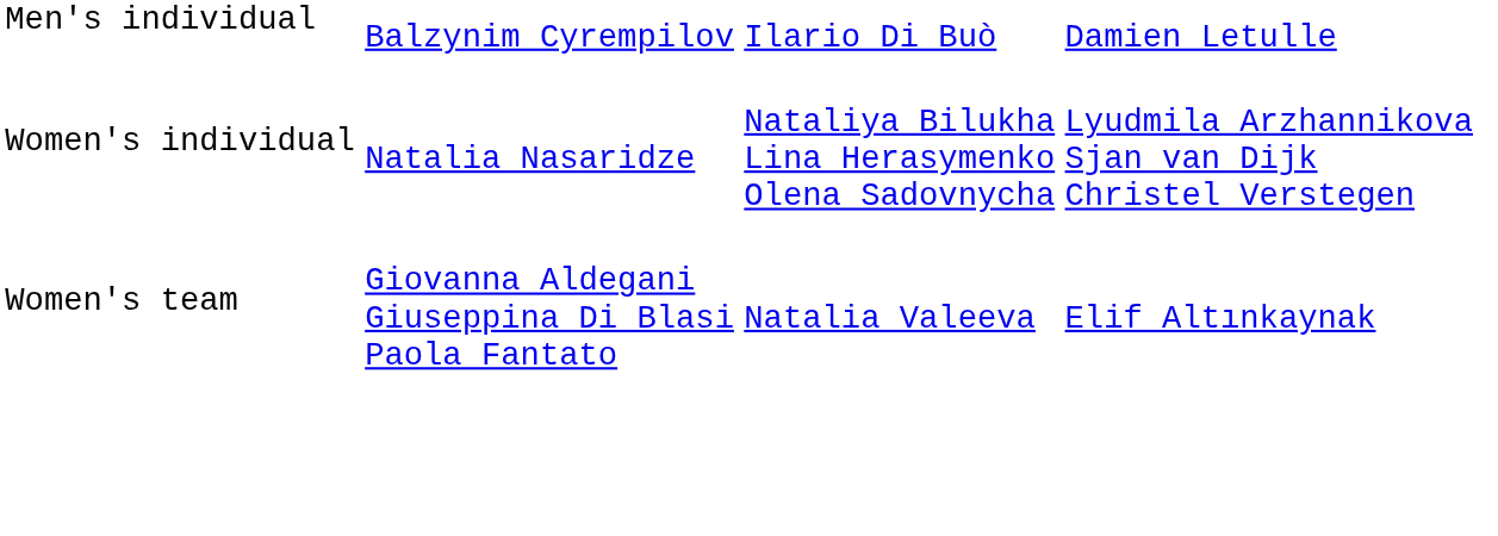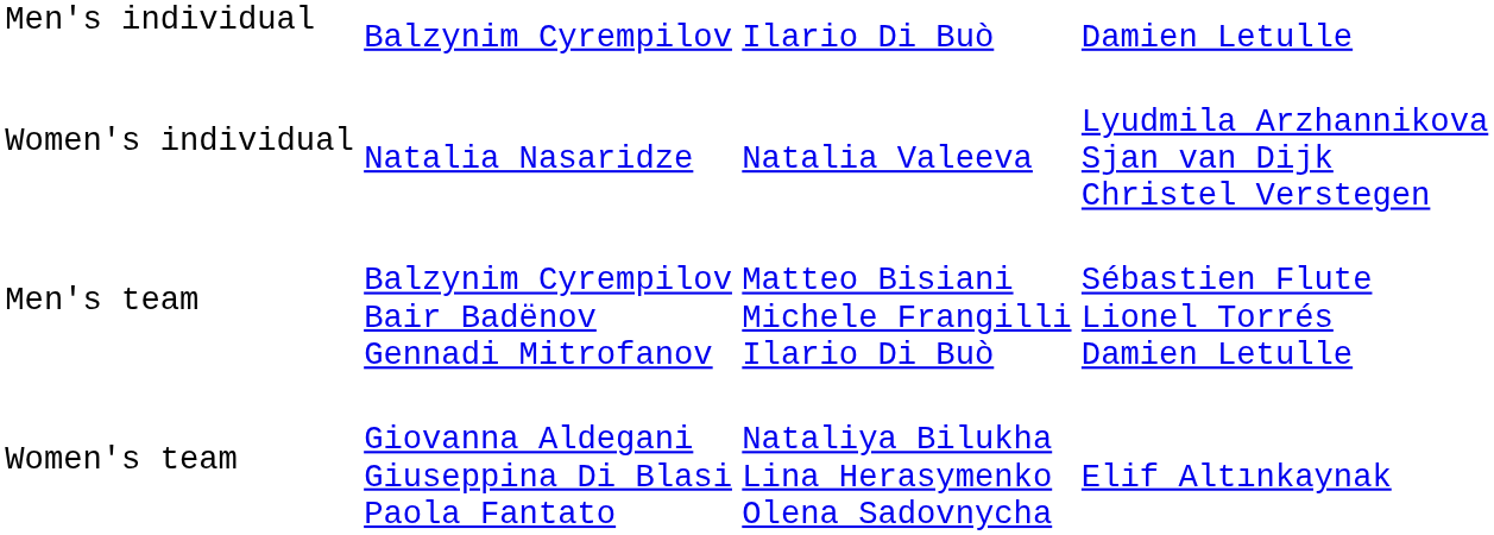 <table>
 <tr>
 <td>Men's individual</td>
 <td> <br><a href='#'>Balzynim Cyrempilov</a></td>
 <td> <br><a href='#'>Ilario Di Buò</a></td>
 <td> <br><a href='#'>Damien Letulle</a></td>
 </tr>
 <tr>
 <td>Women's individual</td>
 <td> <br><a href='#'>Natalia Nasaridze</a></td>
-<td> <br> <a href='#'>Nataliya Bilukha</a> <br> <a href='#'>Lina Herasymenko</a> <br> <a href='#'>Olena Sadovnycha</a></td>
+<td> <br><a href='#'>Natalia Valeeva</a></td>
 <td> <br> <a href='#'>Lyudmila Arzhannikova</a> <br> <a href='#'>Sjan van Dijk</a> <br> <a href='#'>Christel Verstegen</a></td>
+</tr>
+<tr>
+<td>Men's team</td>
+<td> <br><a href='#'>Balzynim Cyrempilov</a> <br> <a href='#'>Bair Badënov</a> <br> <a href='#'>Gennadi Mitrofanov</a></td>
+<td> <br><a href='#'>Matteo Bisiani</a> <br> <a href='#'>Michele Frangilli</a> <br> <a href='#'>Ilario Di Buò</a></td>
+<td> <br><a href='#'>Sébastien Flute</a> <br> <a href='#'>Lionel Torrés</a> <br> <a href='#'>Damien Letulle</a></td>
 </tr>
 <tr>
 <td>Women's team</td>
 <td> <br> <a href='#'>Giovanna Aldegani</a> <br> <a href='#'>Giuseppina Di Blasi</a> <br> <a href='#'>Paola Fantato</a></td>
-<td> <br><a href='#'>Natalia Valeeva</a></td>
+<td> <br> <a href='#'>Nataliya Bilukha</a> <br> <a href='#'>Lina Herasymenko</a> <br> <a href='#'>Olena Sadovnycha</a></td>
 <td> <br><a href='#'>Elif Altınkaynak</a></td>
 </tr>
 </table>
